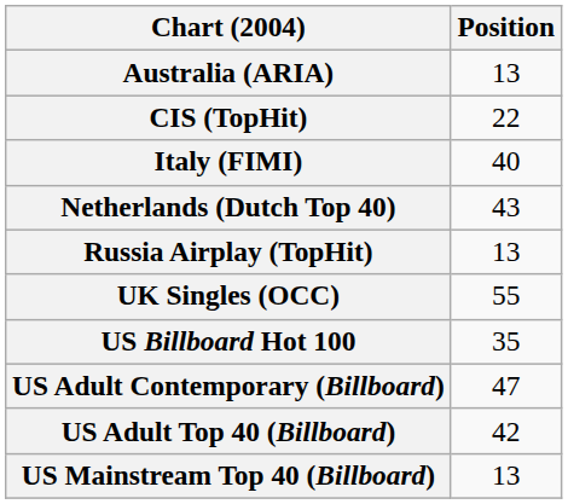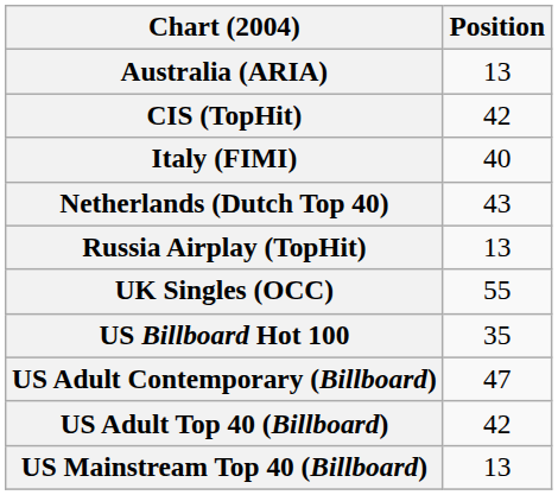 <table class="wikitable plainrowheaders sortable" style="text-align:center">
 <tr>
 <th scope="col">Chart (2004)</th>
 <th scope="col">Position</th>
 </tr>
 <tr>
 <th scope="row">Australia (ARIA)</th>
 <td>13</td>
 </tr>
 <tr>
 <th scope="row">CIS (TopHit)</th>
-<td>22</td>
+<td>42</td>
 </tr>
 <tr>
 <th scope="row">Italy (FIMI)</th>
 <td>40</td>
 </tr>
 <tr>
 <th scope="row">Netherlands (Dutch Top 40)</th>
 <td>43</td>
 </tr>
 <tr>
 <th scope="row">Russia Airplay (TopHit)</th>
 <td>13</td>
 </tr>
 <tr>
 <th scope="row">UK Singles (OCC)</th>
 <td>55</td>
 </tr>
 <tr>
 <th scope="row">US <em>Billboard</em> Hot 100</th>
 <td>35</td>
 </tr>
 <tr>
 <th scope="row">US Adult Contemporary (<em>Billboard</em>)</th>
 <td>47</td>
 </tr>
 <tr>
 <th scope="row">US Adult Top 40 (<em>Billboard</em>)</th>
 <td>42</td>
 </tr>
 <tr>
 <th scope="row">US Mainstream Top 40 (<em>Billboard</em>)</th>
 <td>13</td>
 </tr>
 </table>
